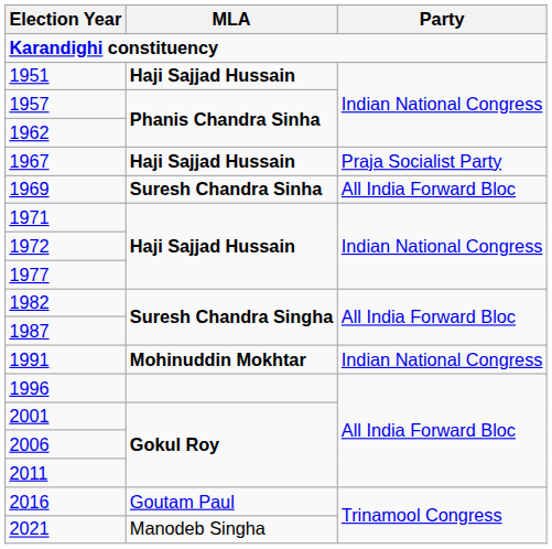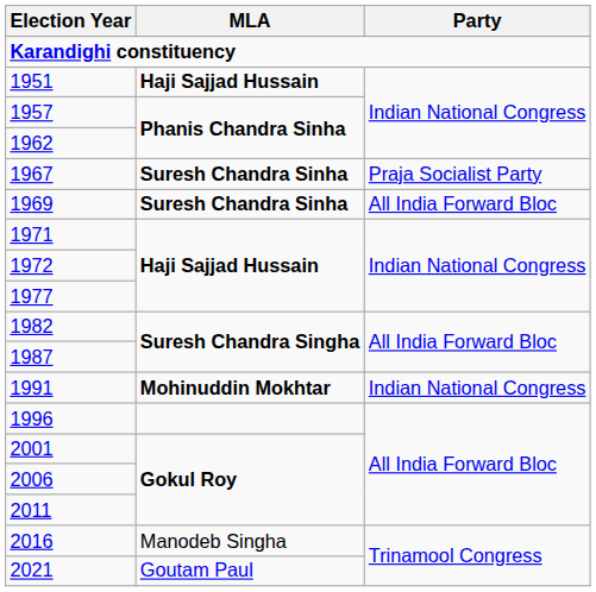 <table class="wikitable sortable" style="font-size:90%">
 <tr>
 <th>Election Year</th>
 <th>MLA</th>
 <th>Party</th>
 </tr>
 <tr>
 <td colspan="3"><strong><a href='#'>Karandighi</a> constituency</strong></td>
 </tr>
 <tr>
 <td><a href='#'>1951</a></td>
 <td><strong>Haji Sajjad Hussain</strong></td>
 <td rowspan="3"><a href='#'>Indian National Congress</a></td>
 </tr>
 <tr>
 <td><a href='#'>1957</a></td>
 <td rowspan="2"><strong>Phanis Chandra Sinha</strong></td>
 </tr>
 <tr>
 <td><a href='#'>1962</a></td>
 </tr>
 <tr>
 <td><a href='#'>1967</a></td>
-<td><strong>Haji Sajjad Hussain</strong></td>
+<td><strong>Suresh Chandra Sinha</strong></td>
 <td><a href='#'>Praja Socialist Party</a></td>
 </tr>
 <tr>
 <td><a href='#'>1969</a></td>
 <td><strong>Suresh Chandra Sinha</strong></td>
 <td><a href='#'>All India Forward Bloc</a></td>
 </tr>
 <tr>
 <td><a href='#'>1971</a></td>
 <td rowspan="3"><strong>Haji Sajjad Hussain</strong></td>
 <td rowspan="3"><a href='#'>Indian National Congress</a></td>
 </tr>
 <tr>
 <td><a href='#'>1972</a></td>
 </tr>
 <tr>
 <td><a href='#'>1977</a></td>
 </tr>
 <tr>
 <td><a href='#'>1982</a></td>
 <td rowspan="2"><strong>Suresh Chandra Singha</strong></td>
 <td rowspan="2"><a href='#'>All India Forward Bloc</a></td>
 </tr>
 <tr>
 <td><a href='#'>1987</a></td>
 </tr>
 <tr>
 <td><a href='#'>1991</a></td>
 <td><strong>Mohinuddin Mokhtar</strong></td>
 <td><a href='#'>Indian National Congress</a></td>
 </tr>
 <tr>
 <td><a href='#'>1996</a></td>
 <td><strong> </strong></td>
 <td rowspan="4"><a href='#'>All India Forward Bloc</a></td>
 </tr>
 <tr>
 <td><a href='#'>2001</a></td>
 <td rowspan="3"><strong>Gokul Roy</strong></td>
 </tr>
 <tr>
 <td><a href='#'>2006</a></td>
 </tr>
 <tr>
 <td><a href='#'>2011</a></td>
 </tr>
 <tr>
 <td><a href='#'>2016</a></td>
-<td><a href='#'>Goutam Paul</a></td>
+<td>Manodeb Singha</td>
 <td rowspan="2"><a href='#'>Trinamool Congress</a></td>
 </tr>
 <tr>
 <td><a href='#'>2021</a></td>
-<td>Manodeb Singha</td>
+<td><a href='#'>Goutam Paul</a></td>
 </tr>
 </table>
